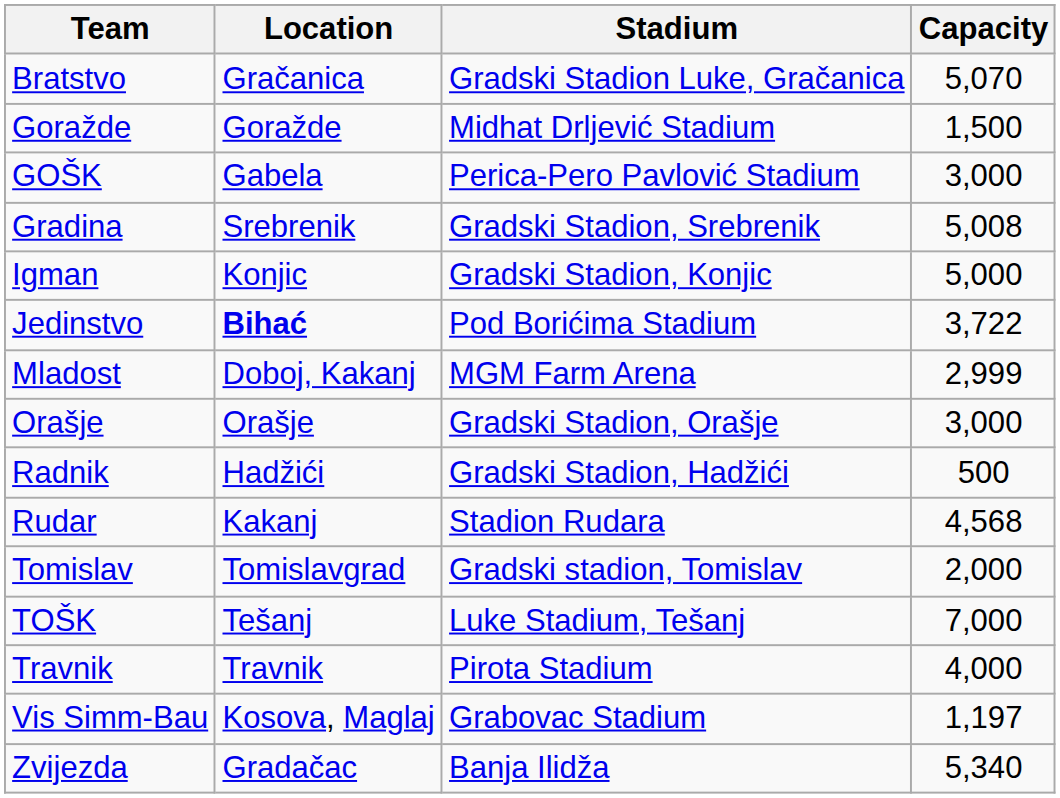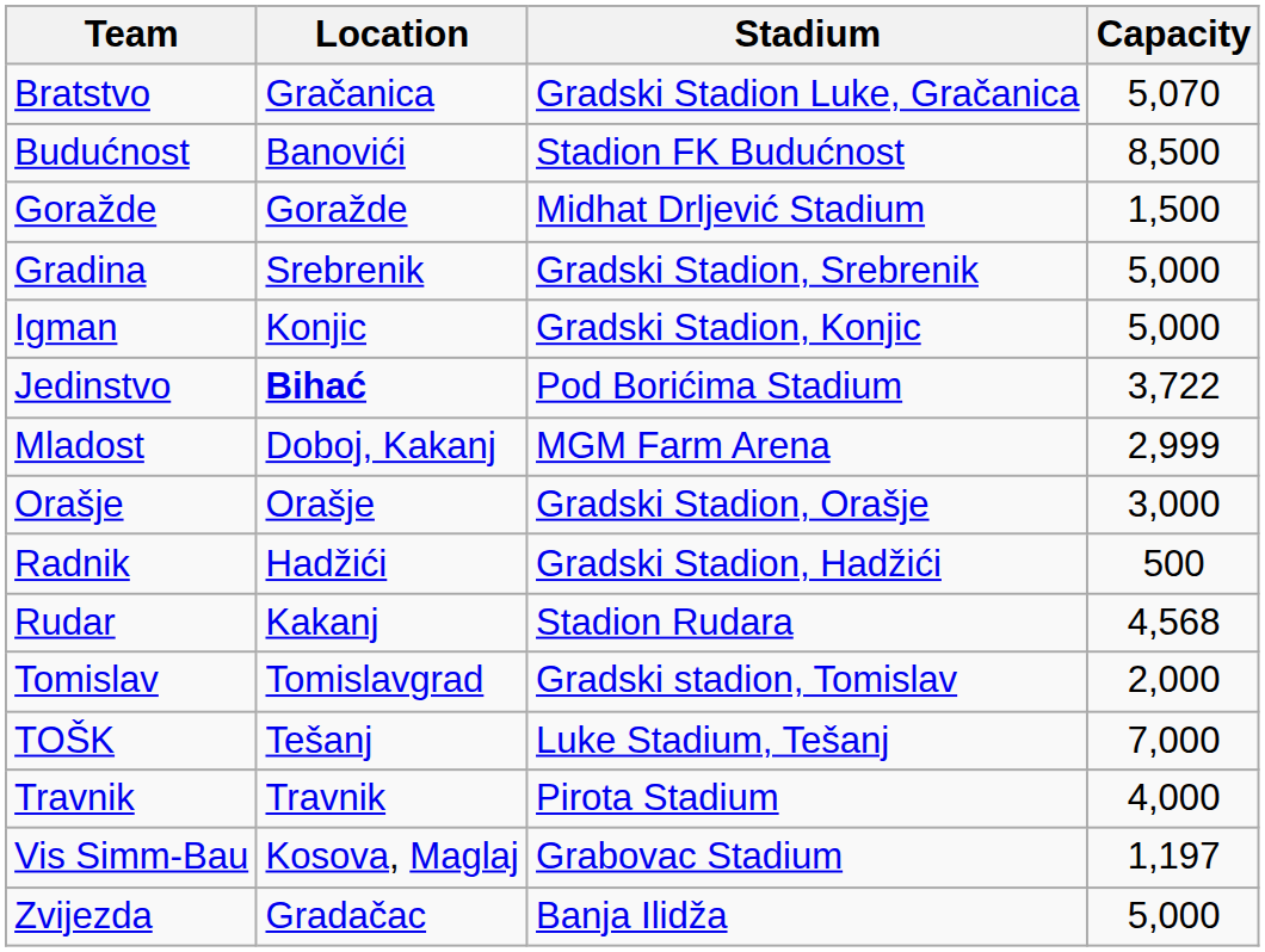 <table class="wikitable sortable">
 <tr>
 <th>Team</th>
 <th>Location</th>
 <th>Stadium</th>
 <th>Capacity</th>
 </tr>
 <tr>
 <td><a href='#'>Bratstvo</a></td>
 <td><a href='#'>Gračanica</a></td>
 <td><a href='#'>Gradski Stadion Luke, Gračanica</a></td>
 <td align="center">5,070</td>
 </tr>
 <tr>
+<td><a href='#'>Budućnost</a></td>
+<td><a href='#'>Banovići</a></td>
+<td><a href='#'>Stadion FK Budućnost</a></td>
+<td align="center">8,500</td>
+</tr>
+<tr>
 <td><a href='#'>Goražde</a></td>
 <td><a href='#'>Goražde</a></td>
 <td><a href='#'>Midhat Drljević Stadium</a></td>
 <td align="center">1,500</td>
 </tr>
 <tr>
-<td><a href='#'>GOŠK</a></td>
-<td><a href='#'>Gabela</a></td>
-<td><a href='#'>Perica-Pero Pavlović Stadium</a></td>
-<td align="center">3,000</td>
-</tr>
-<tr>
 <td><a href='#'>Gradina</a></td>
 <td><a href='#'>Srebrenik</a></td>
 <td><a href='#'>Gradski Stadion, Srebrenik</a></td>
-<td align="center">5,008</td>
+<td align="center">5,000</td>
 </tr>
 <tr>
 <td><a href='#'>Igman</a></td>
 <td><a href='#'>Konjic</a></td>
 <td><a href='#'>Gradski Stadion, Konjic</a></td>
 <td align="center">5,000</td>
 </tr>
 <tr>
 <td><a href='#'>Jedinstvo</a></td>
 <td><strong><a href='#'>Bihać</a></strong></td>
 <td><a href='#'>Pod Borićima Stadium</a></td>
 <td align="center">3,722</td>
 </tr>
 <tr>
 <td><a href='#'>Mladost</a></td>
 <td><a href='#'>Doboj, Kakanj</a></td>
 <td><a href='#'>MGM Farm Arena</a></td>
 <td align="center">2,999</td>
 </tr>
 <tr>
 <td><a href='#'>Orašje</a></td>
 <td><a href='#'>Orašje</a></td>
 <td><a href='#'>Gradski Stadion, Orašje</a></td>
 <td align="center">3,000</td>
 </tr>
 <tr>
 <td><a href='#'>Radnik</a></td>
 <td><a href='#'>Hadžići</a></td>
 <td><a href='#'>Gradski Stadion, Hadžići</a></td>
 <td align="center">500</td>
 </tr>
 <tr>
 <td><a href='#'>Rudar</a></td>
 <td><a href='#'>Kakanj</a></td>
 <td><a href='#'>Stadion Rudara</a></td>
 <td align="center">4,568</td>
 </tr>
 <tr>
 <td><a href='#'>Tomislav</a></td>
 <td><a href='#'>Tomislavgrad</a></td>
 <td><a href='#'>Gradski stadion, Tomislav</a></td>
 <td align="center">2,000</td>
 </tr>
 <tr>
 <td><a href='#'>TOŠK</a></td>
 <td><a href='#'>Tešanj</a></td>
 <td><a href='#'>Luke Stadium, Tešanj</a></td>
 <td align="center">7,000</td>
 </tr>
 <tr>
 <td><a href='#'>Travnik</a></td>
 <td><a href='#'>Travnik</a></td>
 <td><a href='#'>Pirota Stadium</a></td>
 <td align="center">4,000</td>
 </tr>
 <tr>
 <td><a href='#'>Vis Simm-Bau</a></td>
 <td><a href='#'>Kosova</a>, <a href='#'>Maglaj</a></td>
 <td><a href='#'>Grabovac Stadium</a></td>
 <td align="center">1,197</td>
 </tr>
 <tr>
 <td><a href='#'>Zvijezda</a></td>
 <td><a href='#'>Gradačac</a></td>
 <td><a href='#'>Banja Ilidža</a></td>
-<td align="center">5,340</td>
+<td align="center">5,000</td>
 </tr>
 </table>
